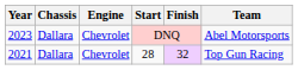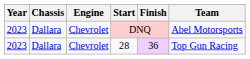 <table class="wikitable" style="font-size: 90%;">
 <tr>
 <th>Year</th>
 <th>Chassis</th>
 <th>Engine</th>
 <th>Start</th>
 <th>Finish</th>
 <th>Team</th>
 </tr>
 <tr>
 <td><a href='#'>2023</a></td>
 <td><a href='#'>Dallara</a></td>
 <td><a href='#'>Chevrolet</a></td>
 <td align=center style="background:#FFCFCF;" colspan=2>DNQ</td>
 <td nowrap><a href='#'>Abel Motorsports</a></td>
 </tr>
 <tr>
-<td><a href='#'>2021</a></td>
+<td><a href='#'>2023</a></td>
 <td><a href='#'>Dallara</a></td>
 <td><a href='#'>Chevrolet</a></td>
 <td align=center>28</td>
-<td align=center style="background:#efcfff">32</td>
+<td align=center style="background:#efcfff">36</td>
 <td nowrap><a href='#'>Top Gun Racing</a></td>
 </tr>
 </table>
